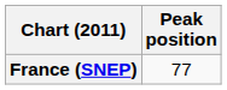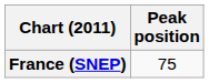 <table class="wikitable sortable plainrowheaders">
 <tr>
 <th scope="col">Chart (2011)</th>
 <th scope="col">Peak<br>position</th>
 </tr>
 <tr>
 <th scope="row">France (<a href='#'>SNEP</a>)</th>
-<td style="text-align:center;">77</td>
+<td style="text-align:center;">75</td>
 </tr>
 </table>
